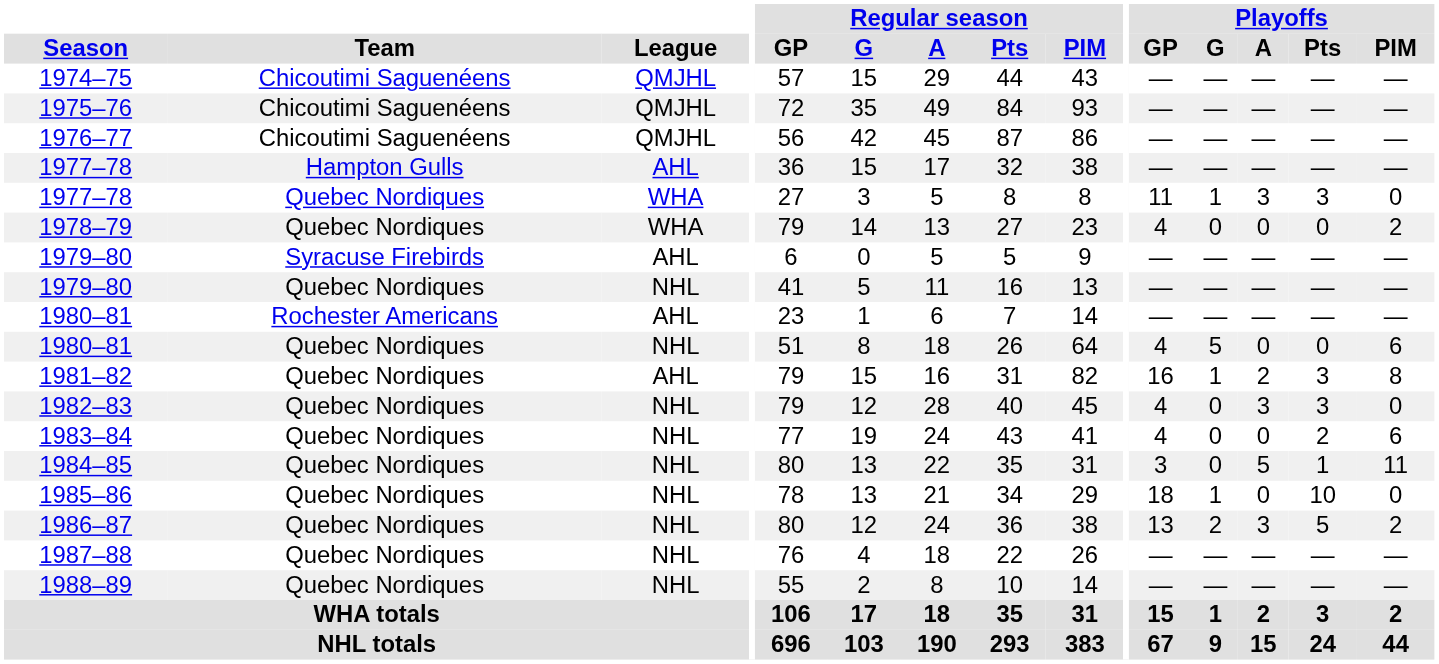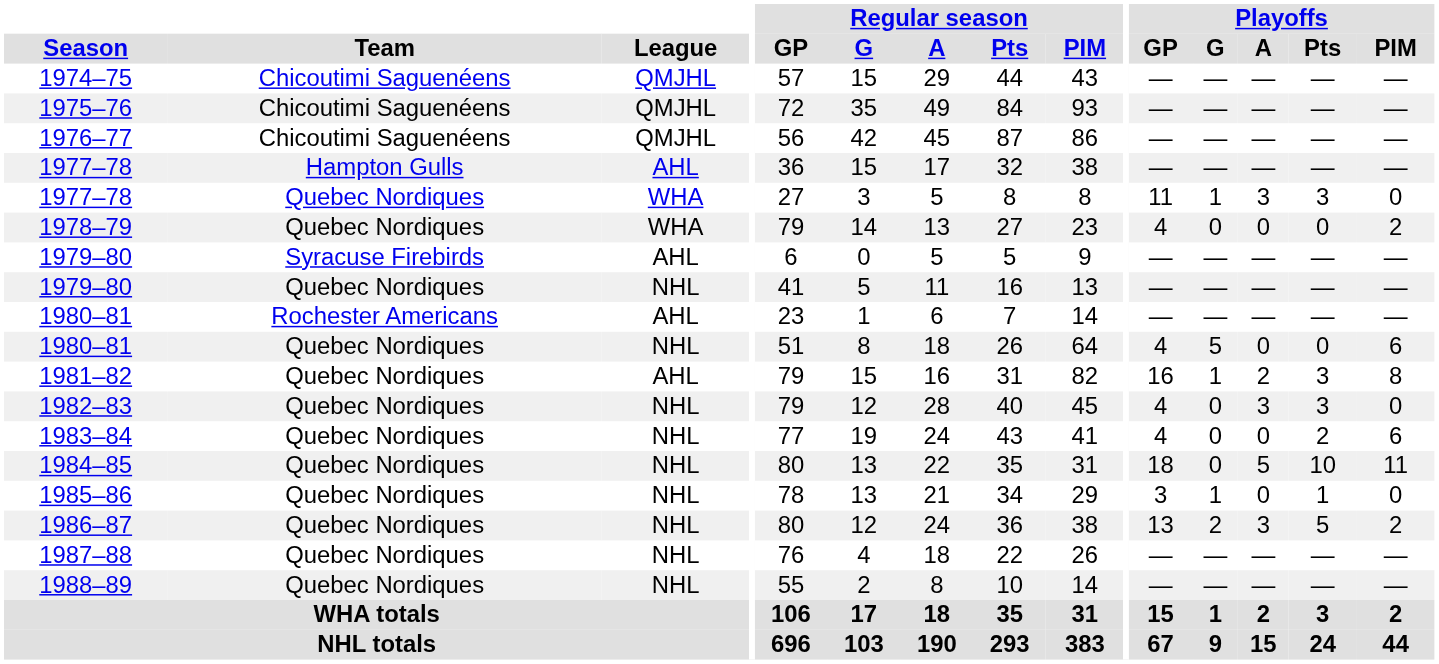 <table border="0" cellpadding="1" cellspacing="0" style="text-align:center; width:60em">
 <tr bgcolor="#e0e0e0">
 <th colspan="3" bgcolor="#ffffff"></th>
 <th rowspan="100" bgcolor="#ffffff"></th>
 <th colspan="5"><a href='#'>Regular season</a></th>
 <th rowspan="100" bgcolor="#ffffff"></th>
 <th colspan="5"><a href='#'>Playoffs</a></th>
 </tr>
 <tr bgcolor="#e0e0e0">
 <th><a href='#'>Season</a></th>
 <th>Team</th>
 <th>League</th>
 <th>GP</th>
 <th><a href='#'>G</a></th>
 <th><a href='#'>A</a></th>
 <th><a href='#'>Pts</a></th>
 <th><a href='#'>PIM</a></th>
 <th>GP</th>
 <th>G</th>
 <th>A</th>
 <th>Pts</th>
 <th>PIM</th>
 </tr>
 <tr>
 <td><a href='#'>1974–75</a></td>
 <td><a href='#'>Chicoutimi Saguenéens</a></td>
 <td><a href='#'>QMJHL</a></td>
 <td>57</td>
 <td>15</td>
 <td>29</td>
 <td>44</td>
 <td>43</td>
 <td>—</td>
 <td>—</td>
 <td>—</td>
 <td>—</td>
 <td>—</td>
 </tr>
 <tr bgcolor="#f0f0f0">
 <td><a href='#'>1975–76</a></td>
 <td>Chicoutimi Saguenéens</td>
 <td>QMJHL</td>
 <td>72</td>
 <td>35</td>
 <td>49</td>
 <td>84</td>
 <td>93</td>
 <td>—</td>
 <td>—</td>
 <td>—</td>
 <td>—</td>
 <td>—</td>
 </tr>
 <tr>
 <td><a href='#'>1976–77</a></td>
 <td>Chicoutimi Saguenéens</td>
 <td>QMJHL</td>
 <td>56</td>
 <td>42</td>
 <td>45</td>
 <td>87</td>
 <td>86</td>
 <td>—</td>
 <td>—</td>
 <td>—</td>
 <td>—</td>
 <td>—</td>
 </tr>
 <tr bgcolor="#f0f0f0">
 <td><a href='#'>1977–78</a></td>
 <td><a href='#'>Hampton Gulls</a></td>
 <td><a href='#'>AHL</a></td>
 <td>36</td>
 <td>15</td>
 <td>17</td>
 <td>32</td>
 <td>38</td>
 <td>—</td>
 <td>—</td>
 <td>—</td>
 <td>—</td>
 <td>—</td>
 </tr>
 <tr>
 <td><a href='#'>1977–78</a></td>
 <td><a href='#'>Quebec Nordiques</a></td>
 <td><a href='#'>WHA</a></td>
 <td>27</td>
 <td>3</td>
 <td>5</td>
 <td>8</td>
 <td>8</td>
 <td>11</td>
 <td>1</td>
 <td>3</td>
 <td>3</td>
 <td>0</td>
 </tr>
 <tr bgcolor="#f0f0f0">
 <td><a href='#'>1978–79</a></td>
 <td>Quebec Nordiques</td>
 <td>WHA</td>
 <td>79</td>
 <td>14</td>
 <td>13</td>
 <td>27</td>
 <td>23</td>
 <td>4</td>
 <td>0</td>
 <td>0</td>
 <td>0</td>
 <td>2</td>
 </tr>
 <tr>
 <td><a href='#'>1979–80</a></td>
 <td><a href='#'>Syracuse Firebirds</a></td>
 <td>AHL</td>
 <td>6</td>
 <td>0</td>
 <td>5</td>
 <td>5</td>
 <td>9</td>
 <td>—</td>
 <td>—</td>
 <td>—</td>
 <td>—</td>
 <td>—</td>
 </tr>
 <tr bgcolor="#f0f0f0">
 <td><a href='#'>1979–80</a></td>
 <td>Quebec Nordiques</td>
 <td>NHL</td>
 <td>41</td>
 <td>5</td>
 <td>11</td>
 <td>16</td>
 <td>13</td>
 <td>—</td>
 <td>—</td>
 <td>—</td>
 <td>—</td>
 <td>—</td>
 </tr>
 <tr>
 <td><a href='#'>1980–81</a></td>
 <td><a href='#'>Rochester Americans</a></td>
 <td>AHL</td>
 <td>23</td>
 <td>1</td>
 <td>6</td>
 <td>7</td>
 <td>14</td>
 <td>—</td>
 <td>—</td>
 <td>—</td>
 <td>—</td>
 <td>—</td>
 </tr>
 <tr bgcolor="#f0f0f0">
 <td><a href='#'>1980–81</a></td>
 <td>Quebec Nordiques</td>
 <td>NHL</td>
 <td>51</td>
 <td>8</td>
 <td>18</td>
 <td>26</td>
 <td>64</td>
 <td>4</td>
 <td>5</td>
 <td>0</td>
 <td>0</td>
 <td>6</td>
 </tr>
 <tr>
 <td><a href='#'>1981–82</a></td>
 <td>Quebec Nordiques</td>
 <td>AHL</td>
 <td>79</td>
 <td>15</td>
 <td>16</td>
 <td>31</td>
 <td>82</td>
 <td>16</td>
 <td>1</td>
 <td>2</td>
 <td>3</td>
 <td>8</td>
 </tr>
 <tr bgcolor="#f0f0f0">
 <td><a href='#'>1982–83</a></td>
 <td>Quebec Nordiques</td>
 <td>NHL</td>
 <td>79</td>
 <td>12</td>
 <td>28</td>
 <td>40</td>
 <td>45</td>
 <td>4</td>
 <td>0</td>
 <td>3</td>
 <td>3</td>
 <td>0</td>
 </tr>
 <tr>
 <td><a href='#'>1983–84</a></td>
 <td>Quebec Nordiques</td>
 <td>NHL</td>
 <td>77</td>
 <td>19</td>
 <td>24</td>
 <td>43</td>
 <td>41</td>
 <td>4</td>
 <td>0</td>
 <td>0</td>
 <td>2</td>
 <td>6</td>
 </tr>
 <tr bgcolor="#f0f0f0">
 <td><a href='#'>1984–85</a></td>
 <td>Quebec Nordiques</td>
 <td>NHL</td>
 <td>80</td>
 <td>13</td>
 <td>22</td>
 <td>35</td>
 <td>31</td>
-<td>3</td>
+<td>18</td>
 <td>0</td>
 <td>5</td>
-<td>1</td>
+<td>10</td>
 <td>11</td>
 </tr>
 <tr>
 <td><a href='#'>1985–86</a></td>
 <td>Quebec Nordiques</td>
 <td>NHL</td>
 <td>78</td>
 <td>13</td>
 <td>21</td>
 <td>34</td>
 <td>29</td>
-<td>18</td>
+<td>3</td>
 <td>1</td>
 <td>0</td>
-<td>10</td>
+<td>1</td>
 <td>0</td>
 </tr>
 <tr bgcolor="#f0f0f0">
 <td><a href='#'>1986–87</a></td>
 <td>Quebec Nordiques</td>
 <td>NHL</td>
 <td>80</td>
 <td>12</td>
 <td>24</td>
 <td>36</td>
 <td>38</td>
 <td>13</td>
 <td>2</td>
 <td>3</td>
 <td>5</td>
 <td>2</td>
 </tr>
 <tr>
 <td><a href='#'>1987–88</a></td>
 <td>Quebec Nordiques</td>
 <td>NHL</td>
 <td>76</td>
 <td>4</td>
 <td>18</td>
 <td>22</td>
 <td>26</td>
 <td>—</td>
 <td>—</td>
 <td>—</td>
 <td>—</td>
 <td>—</td>
 </tr>
 <tr bgcolor="#f0f0f0">
 <td><a href='#'>1988–89</a></td>
 <td>Quebec Nordiques</td>
 <td>NHL</td>
 <td>55</td>
 <td>2</td>
 <td>8</td>
 <td>10</td>
 <td>14</td>
 <td>—</td>
 <td>—</td>
 <td>—</td>
 <td>—</td>
 <td>—</td>
 </tr>
 <tr bgcolor="#e0e0e0">
 <th colspan="3">WHA totals</th>
 <th>106</th>
 <th>17</th>
 <th>18</th>
 <th>35</th>
 <th>31</th>
 <th>15</th>
 <th>1</th>
 <th>2</th>
 <th>3</th>
 <th>2</th>
 </tr>
 <tr bgcolor="#e0e0e0">
 <th colspan="3">NHL totals</th>
 <th>696</th>
 <th>103</th>
 <th>190</th>
 <th>293</th>
 <th>383</th>
 <th>67</th>
 <th>9</th>
 <th>15</th>
 <th>24</th>
 <th>44</th>
 </tr>
 </table>
